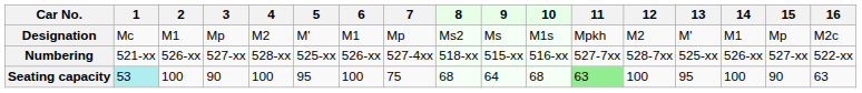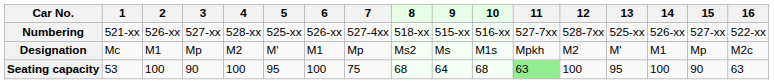 <table class="wikitable">
 <tr>
 <th>Car No.</th>
 <th>1</th>
 <th>2</th>
 <th>3</th>
 <th>4</th>
 <th>5</th>
 <th>6</th>
 <th>7</th>
 <th style="background: #E6FFE6">8</th>
 <th style="background: #E6FFE6">9</th>
 <th style="background: #E6FFE6">10</th>
 <th>11</th>
 <th>12</th>
 <th>13</th>
 <th>14</th>
 <th>15</th>
 <th>16</th>
 </tr>
 <tr>
+<th>Numbering</th>
+<td>521-xx</td>
+<td>526-xx</td>
+<td>527-xx</td>
+<td>528-xx</td>
+<td>525-xx</td>
+<td>526-xx</td>
+<td>527-4xx</td>
+<td style="background: #F5FFF5">518-xx</td>
+<td style="background: #F5FFF5">515-xx</td>
+<td style="background: #F5FFF5">516-xx</td>
+<td>527-7xx</td>
+<td>528-7xx</td>
+<td>525-xx</td>
+<td>526-xx</td>
+<td>527-xx</td>
+<td>522-xx</td>
+</tr>
+<tr>
 <th>Designation</th>
 <td>Mc</td>
 <td>M1</td>
 <td>Mp</td>
 <td>M2</td>
 <td>M'</td>
 <td>M1</td>
 <td>Mp</td>
 <td style="background: #F5FFF5">Ms2</td>
 <td style="background: #F5FFF5">Ms</td>
 <td style="background: #F5FFF5">M1s</td>
 <td>Mpkh</td>
 <td>M2</td>
 <td>M'</td>
 <td>M1</td>
 <td>Mp</td>
 <td>M2c</td>
 </tr>
 <tr>
-<th>Numbering</th>
-<td>521-xx</td>
-<td>526-xx</td>
-<td>527-xx</td>
-<td>528-xx</td>
-<td>525-xx</td>
-<td>526-xx</td>
-<td>527-4xx</td>
-<td style="background: #F5FFF5">518-xx</td>
-<td style="background: #F5FFF5">515-xx</td>
-<td style="background: #F5FFF5">516-xx</td>
-<td>527-7xx</td>
-<td>528-7xx</td>
-<td>525-xx</td>
-<td>526-xx</td>
-<td>527-xx</td>
-<td>522-xx</td>
-</tr>
-<tr>
 <th>Seating capacity</th>
-<td style="background: paleturquoise;">53</td>
+<td>53</td>
 <td>100</td>
 <td>90</td>
 <td>100</td>
 <td>95</td>
 <td>100</td>
 <td>75</td>
 <td style="background: #F5FFF5">68</td>
 <td style="background: #F5FFF5">64</td>
 <td style="background: #F5FFF5">68</td>
 <td style="background: lightgreen;">63</td>
 <td>100</td>
 <td>95</td>
 <td>100</td>
 <td>90</td>
 <td>63</td>
 </tr>
 </table>
